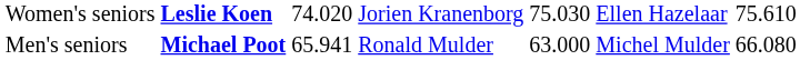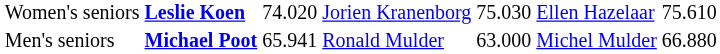 <table>
 <tr>
 <td>Women's seniors</td>
 <td><strong><a href='#'>Leslie Koen</a></strong></td>
 <td>74.020</td>
 <td><a href='#'>Jorien Kranenborg</a></td>
 <td>75.030</td>
 <td><a href='#'>Ellen Hazelaar</a></td>
 <td>75.610</td>
 </tr>
 <tr>
 <td>Men's seniors</td>
 <td><strong><a href='#'>Michael Poot</a></strong></td>
 <td>65.941</td>
 <td><a href='#'>Ronald Mulder</a></td>
 <td>63.000</td>
 <td><a href='#'>Michel Mulder</a></td>
-<td>66.080</td>
+<td>66.880</td>
 </tr>
 </table>
